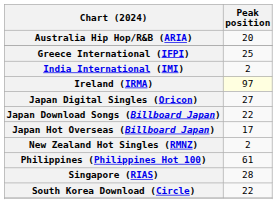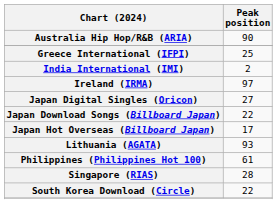 <table class="wikitable sortable plainrowheaders" style="text-align:center">
 <tr>
 <th scope="col">Chart (2024)</th>
 <th scope="col">Peak<br>position</th>
 </tr>
 <tr>
 <th scope="row">Australia Hip Hop/R&B (<a href='#'>ARIA</a>)</th>
-<td>20</td>
+<td>90</td>
 </tr>
 <tr>
 </tr>
 <tr>
 </tr>
 <tr>
 <th scope="row">Greece International (<a href='#'>IFPI</a>)</th>
 <td>25</td>
 </tr>
 <tr>
 <th scope="row"><a href='#'>India International</a> (<a href='#'>IMI</a>)</th>
 <td>2</td>
 </tr>
 <tr>
 <th scope="row">Ireland (<a href='#'>IRMA</a>)</th>
-<td style="background: lightyellow;">97</td>
+<td>97</td>
 </tr>
 <tr>
 <th scope="row">Japan Digital Singles (<a href='#'>Oricon</a>)</th>
 <td>27</td>
 </tr>
 <tr>
 <th scope="row">Japan Download Songs (<em><a href='#'>Billboard Japan</a></em>)</th>
 <td>22</td>
 </tr>
 <tr>
 <th scope="row">Japan Hot Overseas (<em><a href='#'>Billboard Japan</a></em>)</th>
 <td>17</td>
 </tr>
 <tr>
-<th scope="row">New Zealand Hot Singles (<a href='#'>RMNZ</a>)</th>
-<td>2</td>
+<th scope="row">Lithuania (<a href='#'>AGATA</a>)</th>
+<td>93</td>
 </tr>
 <tr>
 <th scope="row">Philippines (<a href='#'>Philippines Hot 100</a>)</th>
 <td>61</td>
 </tr>
 <tr>
 <th scope="row">Singapore (<a href='#'>RIAS</a>)</th>
 <td>28</td>
 </tr>
 <tr>
 <th scope="row">South Korea Download (<a href='#'>Circle</a>)</th>
 <td>22</td>
 </tr>
 <tr>
 </tr>
 <tr>
 </tr>
 <tr>
 </tr>
 <tr>
 </tr>
 </table>
